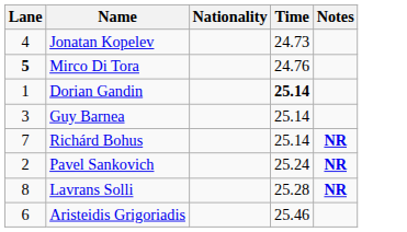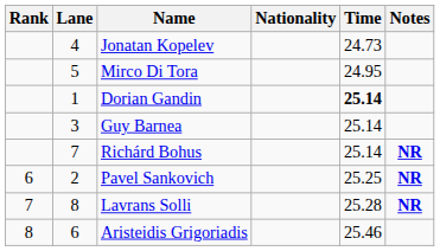 <table class="wikitable sortable" style="text-align:center">
 <tr>
+<th>Rank</th>
 <th>Lane</th>
 <th>Name</th>
 <th>Nationality</th>
 <th>Time</th>
 <th>Notes</th>
 </tr>
 <tr>
+<td></td>
 <td>4</td>
 <td align=left><a href='#'>Jonatan Kopelev</a></td>
 <td align=left></td>
 <td>24.73</td>
 <td></td>
 </tr>
 <tr>
-<td><strong>5</strong></td>
+<td></td>
+<td>5</td>
 <td align=left><a href='#'>Mirco Di Tora</a></td>
 <td align=left></td>
-<td>24.76</td>
+<td>24.95</td>
 <td></td>
 </tr>
 <tr>
+<td></td>
 <td>1</td>
 <td align=left><a href='#'>Dorian Gandin</a></td>
 <td align=left></td>
 <td><strong>25.14</strong></td>
 <td></td>
 </tr>
 <tr>
+<td></td>
 <td>3</td>
 <td align=left><a href='#'>Guy Barnea</a></td>
 <td align=left></td>
 <td>25.14</td>
 <td></td>
 </tr>
 <tr>
+<td></td>
 <td>7</td>
 <td align=left><a href='#'>Richárd Bohus</a></td>
 <td align=left></td>
 <td>25.14</td>
 <td><strong><a href='#'>NR</a></strong></td>
 </tr>
 <tr>
+<td>6</td>
 <td>2</td>
 <td align=left><a href='#'>Pavel Sankovich</a></td>
 <td align=left></td>
-<td>25.24</td>
+<td>25.25</td>
 <td><strong><a href='#'>NR</a></strong></td>
 </tr>
 <tr>
+<td>7</td>
 <td>8</td>
 <td align=left><a href='#'>Lavrans Solli</a></td>
 <td align=left></td>
 <td>25.28</td>
 <td><strong><a href='#'>NR</a></strong></td>
 </tr>
 <tr>
+<td>8</td>
 <td>6</td>
 <td align=left><a href='#'>Aristeidis Grigoriadis</a></td>
 <td align=left></td>
 <td>25.46</td>
 <td></td>
 </tr>
 </table>
